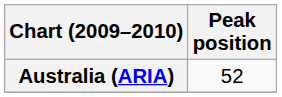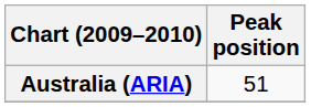 <table class="wikitable sortable plainrowheaders" style="text-align:center">
 <tr>
 <th scope="col">Chart (2009–2010)</th>
 <th scope="col">Peak<br>position</th>
 </tr>
 <tr>
 <th scope="row">Australia (<a href='#'>ARIA</a>)</th>
-<td>52</td>
+<td>51</td>
 </tr>
 <tr>
 </tr>
 <tr>
 </tr>
 <tr>
 </tr>
 </table>
